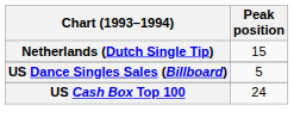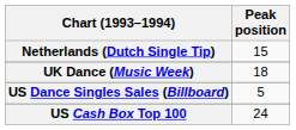 <table class="wikitable sortable plainrowheaders" style="text-align:center">
 <tr>
 <th scope="col">Chart (1993–1994)</th>
 <th scope="col">Peak<br>position</th>
 </tr>
 <tr>
 <th scope="row">Netherlands (<a href='#'>Dutch Single Tip</a>)</th>
 <td>15</td>
 </tr>
 <tr>
+</tr>
+<tr>
+<th scope="row">UK Dance (<em><a href='#'>Music Week</a></em>)</th>
+<td>18</td>
 </tr>
 <tr>
 </tr>
 <tr>
 <th scope="row">US <a href='#'>Dance Singles Sales</a> (<em><a href='#'>Billboard</a></em>)</th>
 <td>5</td>
 </tr>
 <tr>
 </tr>
 <tr>
 </tr>
 <tr>
 </tr>
 <tr>
 </tr>
 <tr>
 </tr>
 <tr>
 <th scope="row">US <a href='#'><em>Cash Box</em> Top 100</a></th>
 <td>24</td>
 </tr>
 </table>
